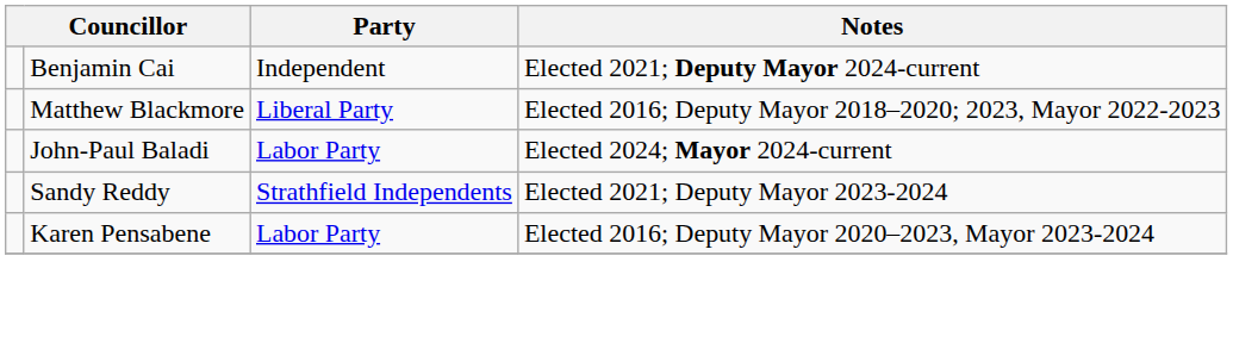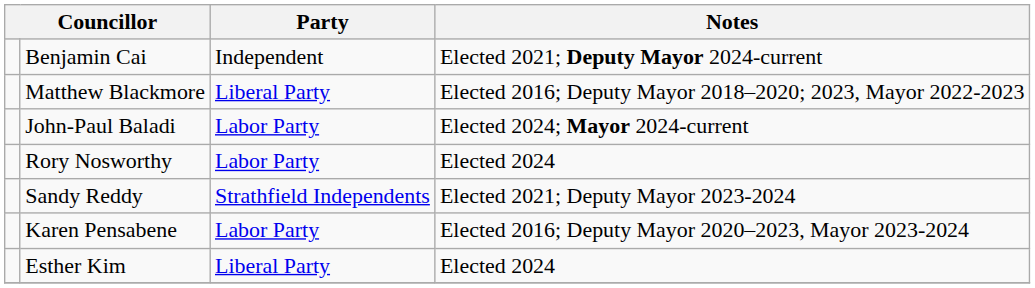 <table class="wikitable">
 <tr>
 <th colspan="2">Councillor</th>
 <th>Party</th>
 <th>Notes</th>
 </tr>
 <tr>
 <td> </td>
 <td>Benjamin Cai</td>
 <td>Independent</td>
 <td>Elected 2021; <strong>Deputy Mayor</strong> 2024-current</td>
 </tr>
 <tr>
 <td> </td>
 <td>Matthew Blackmore</td>
 <td><a href='#'>Liberal Party</a></td>
 <td>Elected 2016; Deputy Mayor 2018–2020; 2023, Mayor 2022-2023</td>
 </tr>
 <tr>
 <td> </td>
 <td>John-Paul Baladi</td>
 <td><a href='#'>Labor Party</a></td>
 <td>Elected 2024; <strong>Mayor</strong> 2024-current</td>
 </tr>
 <tr>
 <td> </td>
+<td>Rory Nosworthy</td>
+<td><a href='#'>Labor Party</a></td>
+<td>Elected 2024</td>
+</tr>
+<tr>
+<td> </td>
 <td>Sandy Reddy</td>
 <td><a href='#'>Strathfield Independents</a></td>
 <td>Elected 2021; Deputy Mayor 2023-2024</td>
 </tr>
 <tr>
 <td> </td>
 <td>Karen Pensabene</td>
 <td><a href='#'>Labor Party</a></td>
 <td>Elected 2016; Deputy Mayor 2020–2023, Mayor 2023-2024</td>
 </tr>
 <tr>
+<td> </td>
+<td>Esther Kim</td>
+<td><a href='#'>Liberal Party</a></td>
+<td>Elected 2024</td>
+</tr>
+<tr>
 </tr>
 </table>
